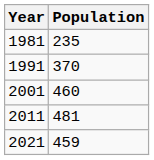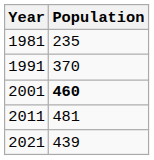 <table class=wikitable>
 <tr>
 <th>Year</th>
 <th>Population</th>
 </tr>
 <tr>
 <td>1981</td>
 <td>235</td>
 </tr>
 <tr>
 <td>1991</td>
 <td>370</td>
 </tr>
 <tr>
 <td>2001</td>
-<td>460</td>
+<td><strong>460</strong></td>
 </tr>
 <tr>
 <td>2011</td>
 <td>481</td>
 </tr>
 <tr>
 <td>2021</td>
-<td>459</td>
+<td>439</td>
 </tr>
 </table>
